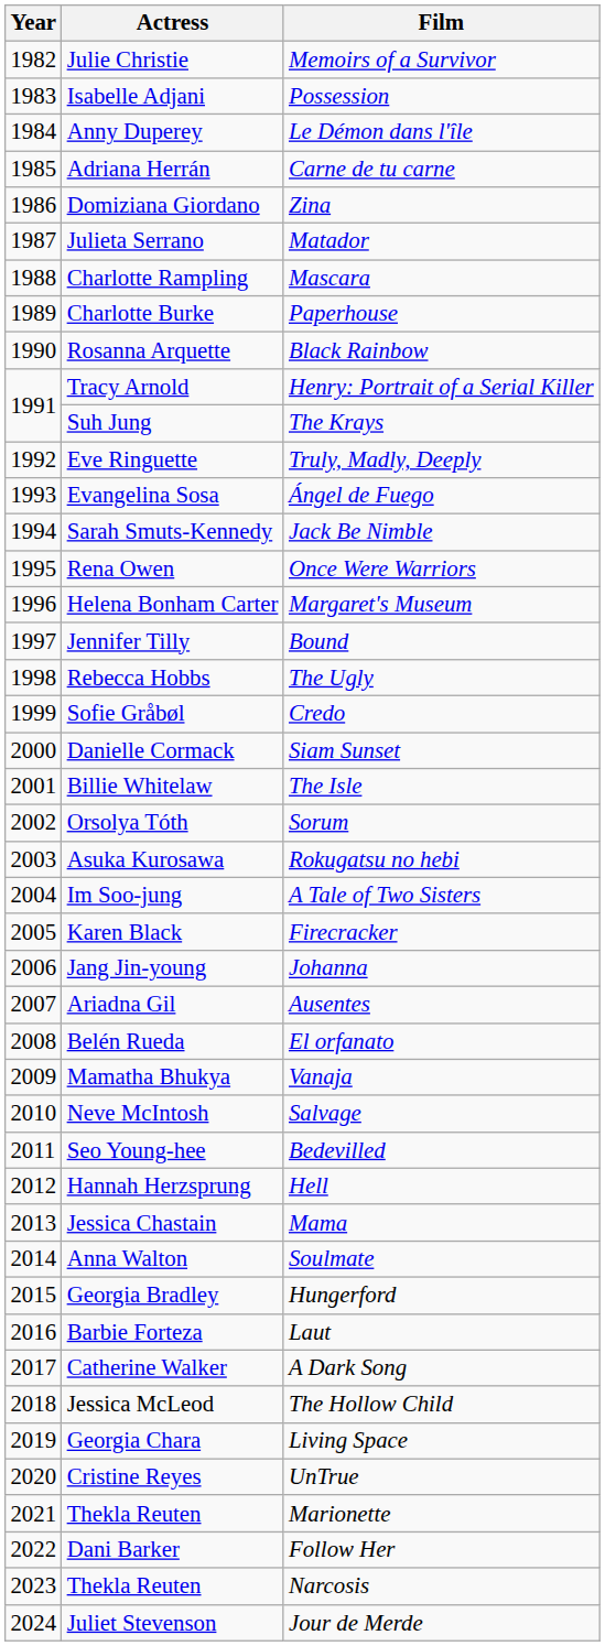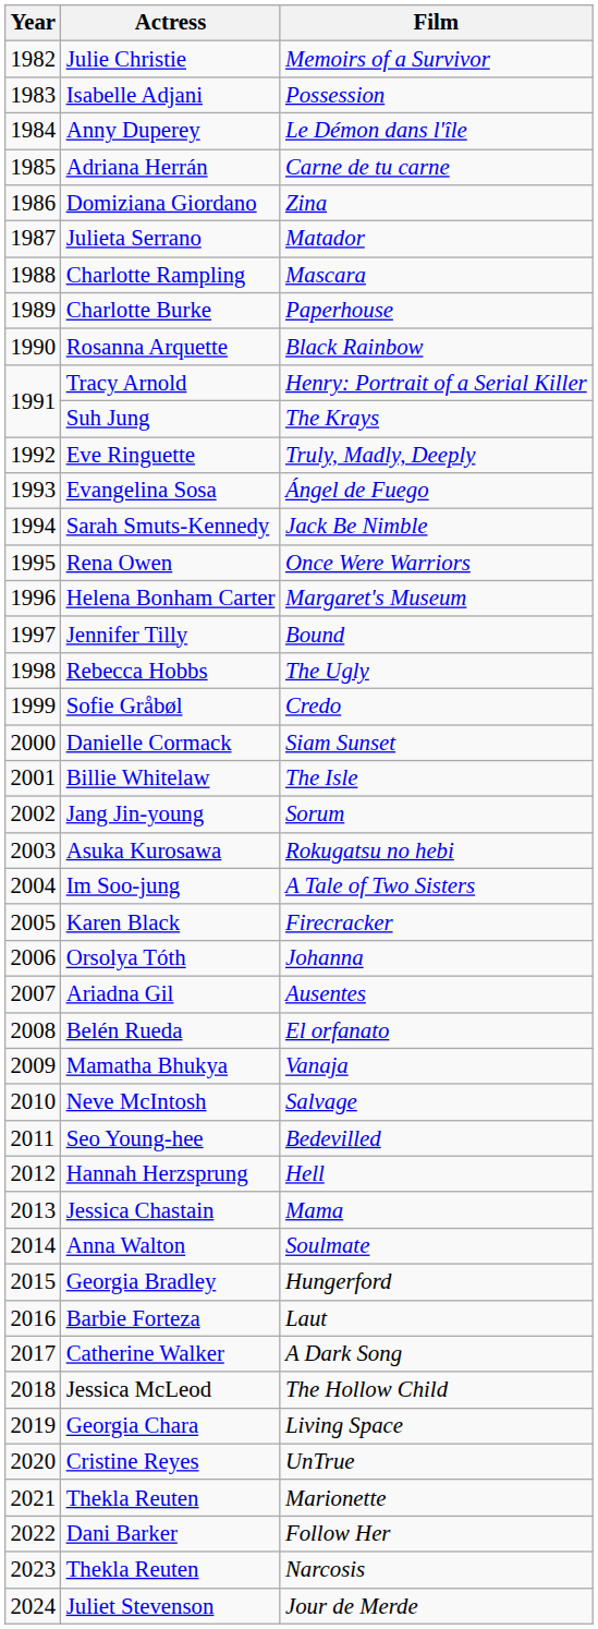 <table class="wikitable">
 <tr>
 <th>Year</th>
 <th>Actress</th>
 <th>Film</th>
 </tr>
 <tr>
 <td>1982</td>
 <td> <a href='#'>Julie Christie</a></td>
 <td><em><a href='#'>Memoirs of a Survivor</a></em></td>
 </tr>
 <tr>
 <td>1983</td>
 <td> <a href='#'>Isabelle Adjani</a></td>
 <td><em><a href='#'>Possession</a></em></td>
 </tr>
 <tr>
 <td>1984</td>
 <td> <a href='#'>Anny Duperey</a></td>
 <td><em><a href='#'>Le Démon dans l'île</a></em></td>
 </tr>
 <tr>
 <td>1985</td>
 <td> <a href='#'>Adriana Herrán</a></td>
 <td><em><a href='#'>Carne de tu carne</a></em></td>
 </tr>
 <tr>
 <td>1986</td>
 <td> <a href='#'>Domiziana Giordano</a></td>
 <td><em><a href='#'>Zina</a></em></td>
 </tr>
 <tr>
 <td>1987</td>
 <td> <a href='#'>Julieta Serrano</a></td>
 <td><em><a href='#'>Matador</a></em></td>
 </tr>
 <tr>
 <td>1988</td>
 <td> <a href='#'>Charlotte Rampling</a></td>
 <td><em><a href='#'>Mascara</a></em></td>
 </tr>
 <tr>
 <td>1989</td>
 <td> <a href='#'>Charlotte Burke</a></td>
 <td><em><a href='#'>Paperhouse</a></em></td>
 </tr>
 <tr>
 <td>1990</td>
 <td> <a href='#'>Rosanna Arquette</a></td>
 <td><em><a href='#'>Black Rainbow</a></em></td>
 </tr>
 <tr>
 <td rowspan="2">1991</td>
 <td> <a href='#'>Tracy Arnold</a></td>
 <td><em><a href='#'>Henry: Portrait of a Serial Killer</a></em></td>
 </tr>
 <tr>
 <td> <a href='#'>Suh Jung</a></td>
 <td><em><a href='#'>The Krays</a></em></td>
 </tr>
 <tr>
 <td>1992</td>
 <td> <a href='#'>Eve Ringuette</a></td>
 <td><em><a href='#'>Truly, Madly, Deeply</a></em></td>
 </tr>
 <tr>
 <td>1993</td>
 <td> <a href='#'>Evangelina Sosa</a></td>
 <td><em><a href='#'>Ángel de Fuego</a></em></td>
 </tr>
 <tr>
 <td>1994</td>
 <td> <a href='#'>Sarah Smuts-Kennedy</a></td>
 <td><em><a href='#'>Jack Be Nimble</a></em></td>
 </tr>
 <tr>
 <td>1995</td>
 <td> <a href='#'>Rena Owen</a></td>
 <td><em><a href='#'>Once Were Warriors</a></em></td>
 </tr>
 <tr>
 <td>1996</td>
 <td> <a href='#'>Helena Bonham Carter</a></td>
 <td><em><a href='#'>Margaret's Museum</a></em></td>
 </tr>
 <tr>
 <td>1997</td>
 <td> <a href='#'>Jennifer Tilly</a></td>
 <td><em><a href='#'>Bound</a></em></td>
 </tr>
 <tr>
 <td>1998</td>
 <td> <a href='#'>Rebecca Hobbs</a></td>
 <td><em><a href='#'>The Ugly</a></em></td>
 </tr>
 <tr>
 <td>1999</td>
 <td> <a href='#'>Sofie Gråbøl</a></td>
 <td><em><a href='#'>Credo</a></em></td>
 </tr>
 <tr>
 <td>2000</td>
 <td> <a href='#'>Danielle Cormack</a></td>
 <td><em><a href='#'>Siam Sunset</a></em></td>
 </tr>
 <tr>
 <td>2001</td>
 <td> <a href='#'>Billie Whitelaw</a></td>
 <td><em><a href='#'>The Isle</a></em></td>
 </tr>
 <tr>
 <td>2002</td>
-<td> <a href='#'>Orsolya Tóth</a></td>
+<td> <a href='#'>Jang Jin-young</a></td>
 <td><em><a href='#'>Sorum</a></em></td>
 </tr>
 <tr>
 <td>2003</td>
 <td> <a href='#'>Asuka Kurosawa</a></td>
 <td><em><a href='#'>Rokugatsu no hebi</a></em></td>
 </tr>
 <tr>
 <td>2004</td>
 <td> <a href='#'>Im Soo-jung</a></td>
 <td><em><a href='#'>A Tale of Two Sisters</a></em></td>
 </tr>
 <tr>
 <td>2005</td>
 <td> <a href='#'>Karen Black</a></td>
 <td><em><a href='#'>Firecracker</a></em></td>
 </tr>
 <tr>
 <td>2006</td>
-<td> <a href='#'>Jang Jin-young</a></td>
+<td> <a href='#'>Orsolya Tóth</a></td>
 <td><em><a href='#'>Johanna</a></em></td>
 </tr>
 <tr>
 <td>2007</td>
 <td> <a href='#'>Ariadna Gil</a></td>
 <td><em><a href='#'>Ausentes</a></em></td>
 </tr>
 <tr>
 <td>2008</td>
 <td> <a href='#'>Belén Rueda</a></td>
 <td><em><a href='#'>El orfanato</a></em></td>
 </tr>
 <tr>
 <td>2009</td>
 <td> <a href='#'>Mamatha Bhukya</a></td>
 <td><em><a href='#'>Vanaja</a></em></td>
 </tr>
 <tr>
 <td>2010</td>
 <td> <a href='#'>Neve McIntosh</a></td>
 <td><em><a href='#'>Salvage</a></em></td>
 </tr>
 <tr>
 <td>2011</td>
 <td> <a href='#'>Seo Young-hee</a></td>
 <td><em><a href='#'>Bedevilled</a></em></td>
 </tr>
 <tr>
 <td>2012</td>
 <td> <a href='#'>Hannah Herzsprung</a></td>
 <td><em><a href='#'>Hell</a></em></td>
 </tr>
 <tr>
 <td>2013</td>
 <td> <a href='#'>Jessica Chastain</a></td>
 <td><em><a href='#'>Mama</a></em></td>
 </tr>
 <tr>
 <td>2014</td>
 <td> <a href='#'>Anna Walton</a></td>
 <td><em><a href='#'>Soulmate</a></em></td>
 </tr>
 <tr>
 <td>2015</td>
 <td> <a href='#'>Georgia Bradley</a></td>
 <td><em>Hungerford</em></td>
 </tr>
 <tr>
 <td>2016</td>
 <td> <a href='#'>Barbie Forteza</a></td>
 <td><em>Laut</em></td>
 </tr>
 <tr>
 <td>2017</td>
 <td> <a href='#'>Catherine Walker</a></td>
 <td><em>A Dark Song</em></td>
 </tr>
 <tr>
 <td>2018</td>
 <td> Jessica McLeod</td>
 <td><em>The Hollow Child</em></td>
 </tr>
 <tr>
 <td>2019</td>
 <td> <a href='#'>Georgia Chara</a></td>
 <td><em>Living Space</em></td>
 </tr>
 <tr>
 <td>2020</td>
 <td> <a href='#'>Cristine Reyes</a></td>
 <td><em>UnTrue</em></td>
 </tr>
 <tr>
 <td>2021</td>
 <td> <a href='#'>Thekla Reuten</a></td>
 <td><em>Marionette</em></td>
 </tr>
 <tr>
 <td>2022</td>
 <td> <a href='#'>Dani Barker</a></td>
 <td><em>Follow Her</em></td>
 </tr>
 <tr>
 <td>2023</td>
 <td> <a href='#'>Thekla Reuten</a></td>
 <td><em>Narcosis</em></td>
 </tr>
 <tr>
 <td>2024</td>
 <td> <a href='#'>Juliet Stevenson</a></td>
 <td><em>Jour de Merde</em></td>
 </tr>
 </table>
